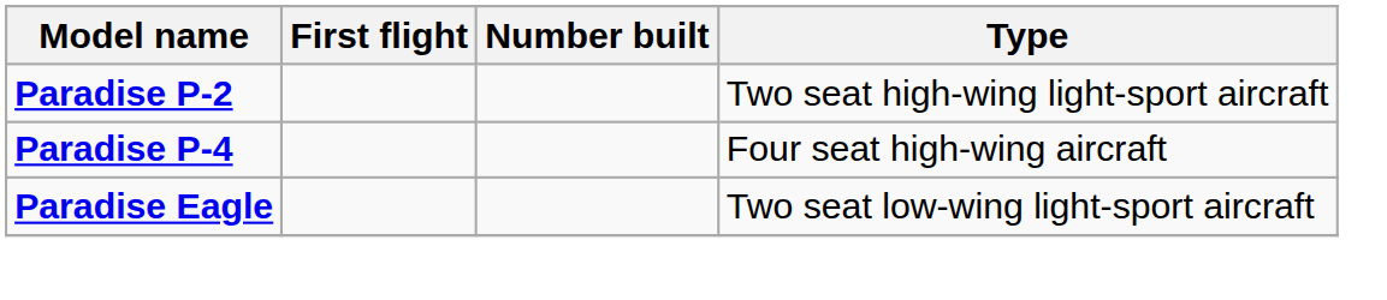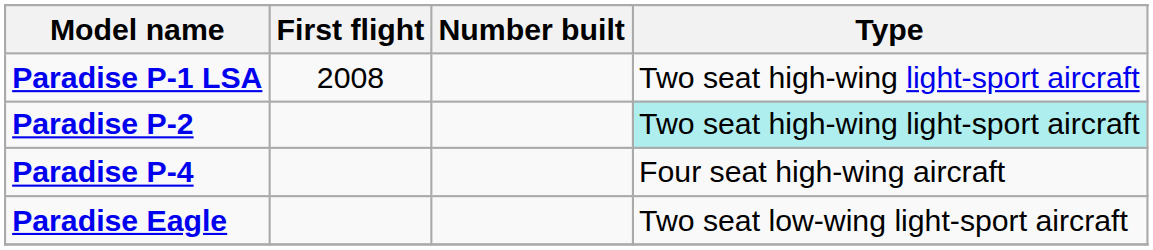 <table class="wikitable" align=center style="font-size:90%;">
 <tr>
 </tr>
 <tr style="background:#efefef;">
 <th>Model name</th>
 <th>First flight</th>
 <th>Number built</th>
 <th>Type</th>
 </tr>
 <tr>
+<td align=left><strong><a href='#'>Paradise P-1 LSA</a></strong></td>
+<td align=center>2008</td>
+<td align=center></td>
+<td align=left>Two seat high-wing <a href='#'>light-sport aircraft</a></td>
+</tr>
+<tr>
 <td align=left><strong><a href='#'>Paradise P-2</a></strong></td>
 <td align=center></td>
 <td align=center></td>
-<td align=left>Two seat high-wing light-sport aircraft</td>
+<td align=left style="background: paleturquoise;">Two seat high-wing light-sport aircraft</td>
 </tr>
 <tr>
 <td align=left><strong><a href='#'>Paradise P-4</a></strong></td>
 <td align=center></td>
 <td align=center></td>
 <td align=left>Four seat high-wing aircraft</td>
 </tr>
 <tr>
 <td align=left><strong><a href='#'>Paradise Eagle</a></strong></td>
 <td align=center></td>
 <td align=center></td>
 <td align=left>Two seat low-wing light-sport aircraft</td>
 </tr>
 <tr>
 </tr>
 </table>
